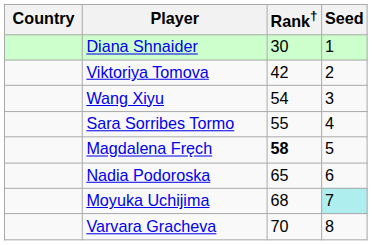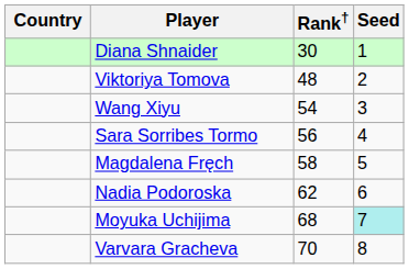 <table class="sortable wikitable nowrap">
 <tr>
 <th width="70">Country</th>
 <th width="175">Player</th>
 <th>Rank<sup>†</sup></th>
 <th>Seed</th>
 </tr>
 <tr style="background:#cfc;">
 <td></td>
 <td><a href='#'>Diana Shnaider</a></td>
 <td>30</td>
 <td>1</td>
 </tr>
 <tr>
 <td></td>
 <td><a href='#'>Viktoriya Tomova</a></td>
-<td>42</td>
+<td>48</td>
 <td>2</td>
 </tr>
 <tr>
 <td></td>
 <td><a href='#'>Wang Xiyu</a></td>
 <td>54</td>
 <td>3</td>
 </tr>
 <tr>
 <td></td>
 <td><a href='#'>Sara Sorribes Tormo</a></td>
-<td>55</td>
+<td>56</td>
 <td>4</td>
 </tr>
 <tr>
 <td></td>
 <td><a href='#'>Magdalena Fręch</a></td>
-<td><strong>58</strong></td>
+<td>58</td>
 <td>5</td>
 </tr>
 <tr>
 <td></td>
 <td><a href='#'>Nadia Podoroska</a></td>
-<td>65</td>
+<td>62</td>
 <td>6</td>
 </tr>
 <tr>
 <td></td>
 <td><a href='#'>Moyuka Uchijima</a></td>
 <td>68</td>
 <td style="background: paleturquoise;">7</td>
 </tr>
 <tr>
 <td></td>
 <td><a href='#'>Varvara Gracheva</a></td>
 <td>70</td>
 <td>8</td>
 </tr>
 </table>
